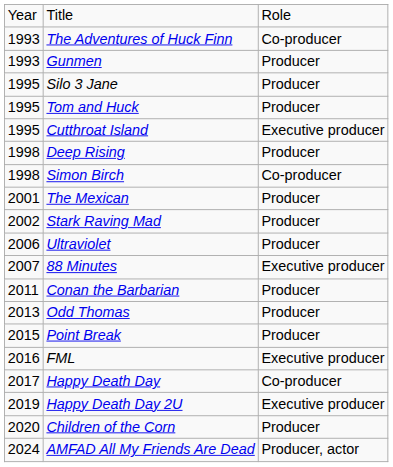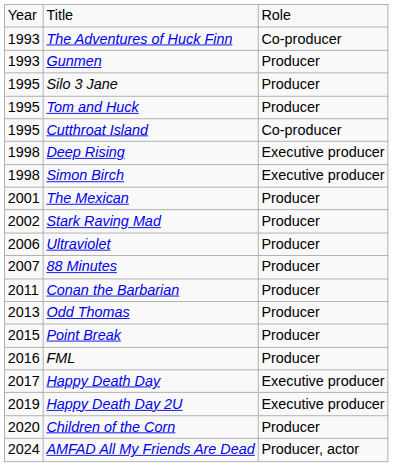 <table class="wikitable">
 <tr>
 <td>Year</td>
 <td>Title</td>
 <td>Role</td>
 </tr>
 <tr>
 <td>1993</td>
 <td><em><a href='#'>The Adventures of Huck Finn</a></em></td>
 <td>Co-producer</td>
 </tr>
 <tr>
 <td>1993</td>
 <td><em><a href='#'>Gunmen</a></em></td>
 <td>Producer</td>
 </tr>
 <tr>
 <td>1995</td>
 <td><em>Silo 3 Jane</em></td>
 <td>Producer</td>
 </tr>
 <tr>
 <td>1995</td>
 <td><em><a href='#'>Tom and Huck</a></em></td>
 <td>Producer</td>
 </tr>
 <tr>
 <td>1995</td>
 <td><em><a href='#'>Cutthroat Island</a></em></td>
+<td>Co-producer</td>
+</tr>
+<tr>
+<td>1998</td>
+<td><em><a href='#'>Deep Rising</a></em></td>
 <td>Executive producer</td>
 </tr>
 <tr>
 <td>1998</td>
-<td><em><a href='#'>Deep Rising</a></em></td>
-<td>Producer</td>
-</tr>
-<tr>
-<td>1998</td>
 <td><em><a href='#'>Simon Birch</a></em></td>
-<td>Co-producer</td>
+<td>Executive producer</td>
 </tr>
 <tr>
 <td>2001</td>
 <td><em><a href='#'>The Mexican</a></em></td>
 <td>Producer</td>
 </tr>
 <tr>
 <td>2002</td>
 <td><em><a href='#'>Stark Raving Mad</a></em></td>
 <td>Producer</td>
 </tr>
 <tr>
 <td>2006</td>
 <td><em><a href='#'>Ultraviolet</a></em></td>
 <td>Producer</td>
 </tr>
 <tr>
 <td>2007</td>
 <td><em><a href='#'>88 Minutes</a></em></td>
-<td>Executive producer</td>
+<td>Producer</td>
 </tr>
 <tr>
 <td>2011</td>
 <td><em><a href='#'>Conan the Barbarian</a></em></td>
 <td>Producer</td>
 </tr>
 <tr>
 <td>2013</td>
 <td><em><a href='#'>Odd Thomas</a></em></td>
 <td>Producer</td>
 </tr>
 <tr>
 <td>2015</td>
 <td><em><a href='#'>Point Break</a></em></td>
 <td>Producer</td>
 </tr>
 <tr>
 <td>2016</td>
 <td><em>FML</em></td>
-<td>Executive producer</td>
+<td>Producer</td>
 </tr>
 <tr>
 <td>2017</td>
 <td><em><a href='#'>Happy Death Day</a></em></td>
-<td>Co-producer</td>
+<td>Executive producer</td>
 </tr>
 <tr>
 <td>2019</td>
 <td><em><a href='#'>Happy Death Day 2U</a></em></td>
 <td>Executive producer</td>
 </tr>
 <tr>
 <td>2020</td>
 <td><em><a href='#'>Children of the Corn</a></em></td>
 <td>Producer</td>
 </tr>
 <tr>
 <td>2024</td>
 <td><em><a href='#'>AMFAD All My Friends Are Dead</a></em></td>
 <td>Producer, actor</td>
 </tr>
 </table>
